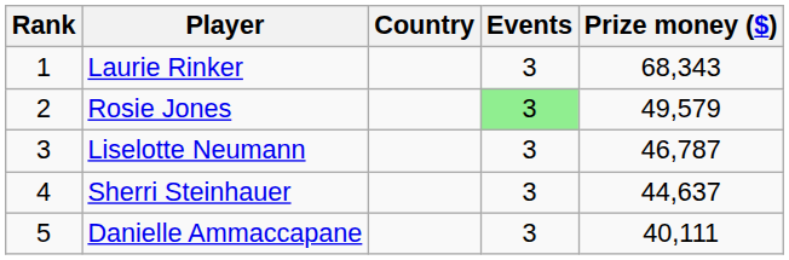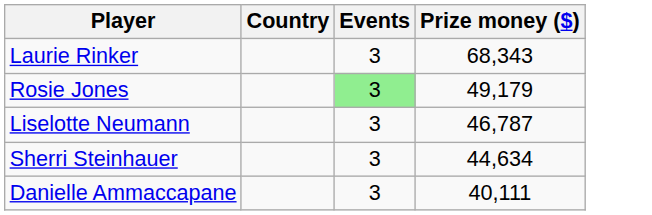 <table class="wikitable">
 <tr>
-<th>Rank</th>
 <th>Player</th>
 <th>Country</th>
 <th>Events</th>
 <th>Prize money (<a href='#'>$</a>)</th>
 </tr>
 <tr>
-<td align=center>1</td>
 <td><a href='#'>Laurie Rinker</a></td>
 <td></td>
 <td align=center>3</td>
 <td align=center>68,343</td>
 </tr>
 <tr>
-<td align=center>2</td>
 <td><a href='#'>Rosie Jones</a></td>
 <td></td>
 <td align=center style="background: lightgreen;">3</td>
-<td align=center>49,579</td>
+<td align=center>49,179</td>
 </tr>
 <tr>
-<td align=center>3</td>
 <td><a href='#'>Liselotte Neumann</a></td>
 <td></td>
 <td align=center>3</td>
 <td align=center>46,787</td>
 </tr>
 <tr>
-<td align=center>4</td>
 <td><a href='#'>Sherri Steinhauer</a></td>
 <td></td>
 <td align=center>3</td>
-<td align=center>44,637</td>
+<td align=center>44,634</td>
 </tr>
 <tr>
-<td align=center>5</td>
 <td><a href='#'>Danielle Ammaccapane</a></td>
 <td></td>
 <td align=center>3</td>
 <td align=center>40,111</td>
 </tr>
 </table>
